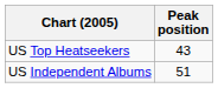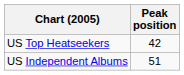 <table class=wikitable>
 <tr>
 <th>Chart (2005)</th>
 <th>Peak<br>position</th>
 </tr>
 <tr>
 <td>US <a href='#'>Top Heatseekers</a></td>
-<td align="center">43</td>
+<td align="center">42</td>
 </tr>
 <tr>
 <td>US <a href='#'>Independent Albums</a></td>
 <td align="center">51</td>
 </tr>
 </table>
